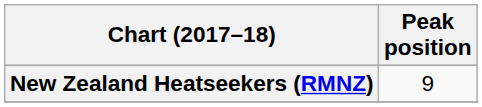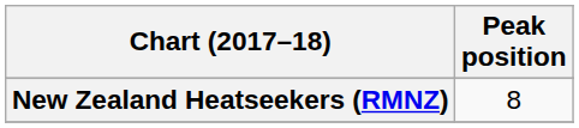 <table class="wikitable plainrowheaders sortable" style="text-align:center;">
 <tr>
 <th>Chart (2017–18)</th>
 <th>Peak<br>position</th>
 </tr>
 <tr>
 </tr>
 <tr>
 <th scope="row">New Zealand Heatseekers (<a href='#'>RMNZ</a>)</th>
-<td>9</td>
+<td>8</td>
 </tr>
 <tr>
 </tr>
 <tr>
 </tr>
 <tr>
 </tr>
 <tr>
 </tr>
 </table>
